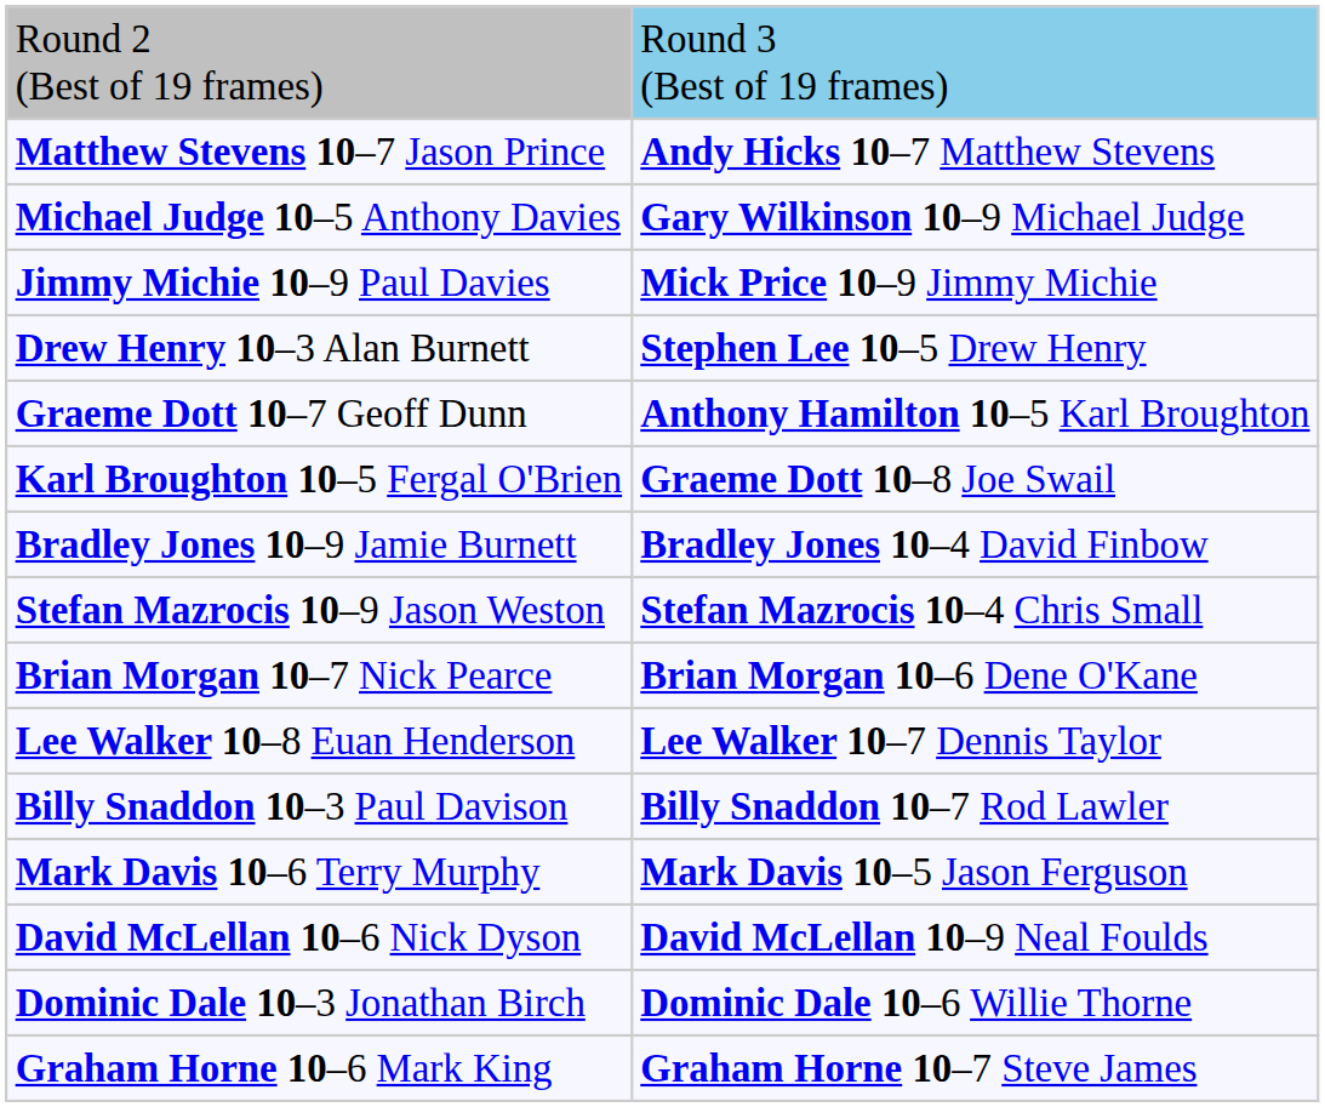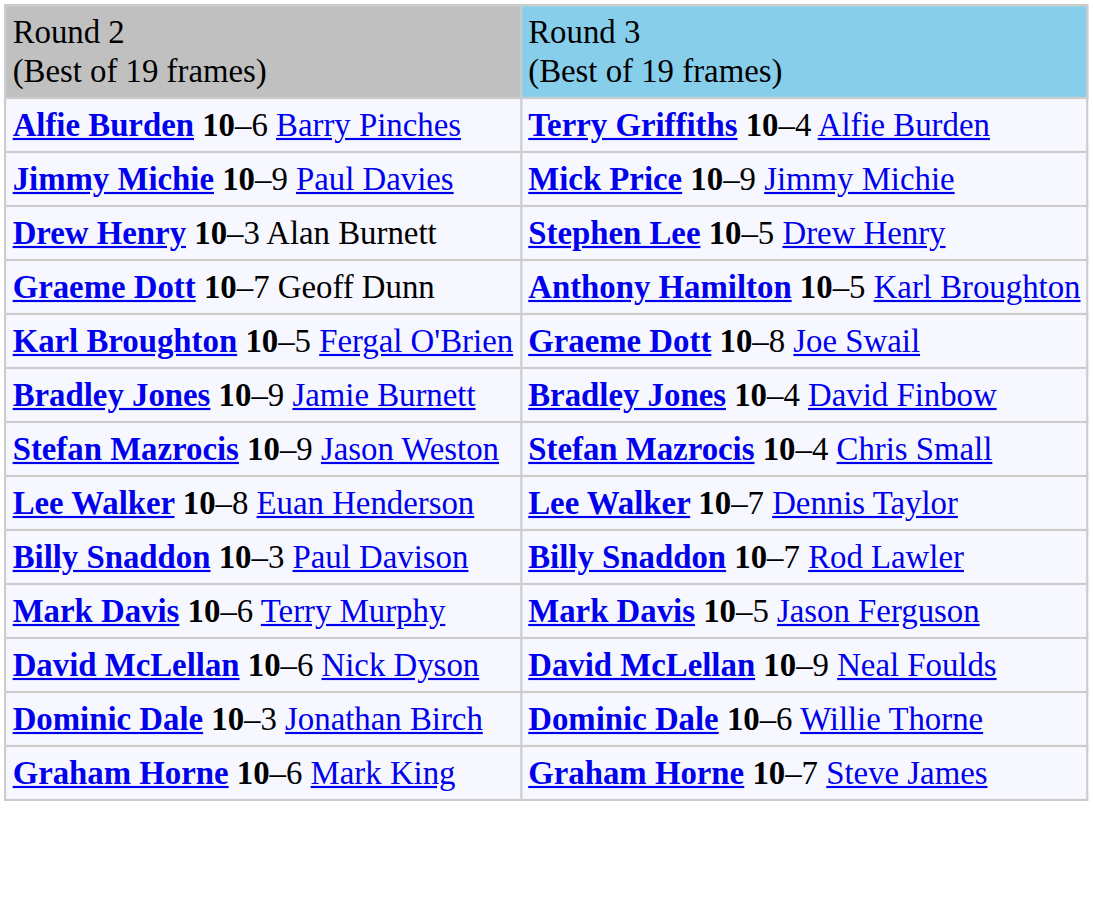 <table cellpadding="3" cellspacing="0" border="1" style="background:#f7f8ff; font-size:95%; border:#ccc solid 1px; border-collapse:collapse;">
 <tr>
 <td style="background:silver">Round 2<br>(Best of 19 frames)</td>
 <td style="background:skyblue">Round 3<br>(Best of 19 frames)</td>
 </tr>
 <tr>
-<td><strong> <a href='#'>Matthew Stevens</a>  10</strong>–7  <a href='#'>Jason Prince</a></td>
-<td><strong> <a href='#'>Andy Hicks</a> 10</strong>–7  <a href='#'>Matthew Stevens</a></td>
-</tr>
-<tr>
-<td><strong> <a href='#'>Michael Judge</a> 10</strong>–5  <a href='#'>Anthony Davies</a></td>
-<td><strong> <a href='#'>Gary Wilkinson</a> 10</strong>–9  <a href='#'>Michael Judge</a></td>
+<td><strong> <a href='#'>Alfie Burden</a> 10</strong>–6  <a href='#'>Barry Pinches</a></td>
+<td><strong> <a href='#'>Terry Griffiths</a> 10</strong>–4  <a href='#'>Alfie Burden</a></td>
 </tr>
 <tr>
 <td><strong> <a href='#'>Jimmy Michie</a> 10</strong>–9  <a href='#'>Paul Davies</a></td>
 <td><strong> <a href='#'>Mick Price</a> 10</strong>–9  <a href='#'>Jimmy Michie</a></td>
 </tr>
 <tr>
 <td><strong> <a href='#'>Drew Henry</a> 10</strong>–3  Alan Burnett</td>
 <td><strong> <a href='#'>Stephen Lee</a> 10</strong>–5  <a href='#'>Drew Henry</a></td>
 </tr>
 <tr>
 <td><strong> <a href='#'>Graeme Dott</a> 10</strong>–7  Geoff Dunn</td>
 <td><strong> <a href='#'>Anthony Hamilton</a> 10</strong>–5  <a href='#'>Karl Broughton</a></td>
 </tr>
 <tr>
 <td><strong> <a href='#'>Karl Broughton</a> 10</strong>–5  <a href='#'>Fergal O'Brien</a></td>
 <td><strong> <a href='#'>Graeme Dott</a> 10</strong>–8  <a href='#'>Joe Swail</a></td>
 </tr>
 <tr>
 <td><strong> <a href='#'>Bradley Jones</a> 10</strong>–9  <a href='#'>Jamie Burnett</a></td>
 <td><strong> <a href='#'>Bradley Jones</a> 10</strong>–4  <a href='#'>David Finbow</a></td>
 </tr>
 <tr>
 <td><strong> <a href='#'>Stefan Mazrocis</a> 10</strong>–9  <a href='#'>Jason Weston</a></td>
 <td><strong> <a href='#'>Stefan Mazrocis</a> 10</strong>–4  <a href='#'>Chris Small</a></td>
 </tr>
 <tr>
-<td><strong> <a href='#'>Brian Morgan</a> 10</strong>–7  <a href='#'>Nick Pearce</a></td>
-<td><strong> <a href='#'>Brian Morgan</a> 10</strong>–6  <a href='#'>Dene O'Kane</a></td>
-</tr>
-<tr>
 <td><strong> <a href='#'>Lee Walker</a> 10</strong>–8  <a href='#'>Euan Henderson</a></td>
 <td><strong> <a href='#'>Lee Walker</a> 10</strong>–7  <a href='#'>Dennis Taylor</a></td>
 </tr>
 <tr>
 <td><strong> <a href='#'>Billy Snaddon</a> 10</strong>–3  <a href='#'>Paul Davison</a></td>
 <td><strong> <a href='#'>Billy Snaddon</a> 10</strong>–7  <a href='#'>Rod Lawler</a></td>
 </tr>
 <tr>
 <td><strong> <a href='#'>Mark Davis</a> 10</strong>–6  <a href='#'>Terry Murphy</a></td>
 <td><strong> <a href='#'>Mark Davis</a> 10</strong>–5  <a href='#'>Jason Ferguson</a></td>
 </tr>
 <tr>
 <td><strong> <a href='#'>David McLellan</a> 10</strong>–6  <a href='#'>Nick Dyson</a></td>
 <td><strong> <a href='#'>David McLellan</a> 10</strong>–9  <a href='#'>Neal Foulds</a></td>
 </tr>
 <tr>
 <td><strong> <a href='#'>Dominic Dale</a> 10</strong>–3  <a href='#'>Jonathan Birch</a></td>
 <td><strong> <a href='#'>Dominic Dale</a> 10</strong>–6  <a href='#'>Willie Thorne</a></td>
 </tr>
 <tr>
 <td><strong> <a href='#'>Graham Horne</a> 10</strong>–6  <a href='#'>Mark King</a></td>
 <td><strong> <a href='#'>Graham Horne</a> 10</strong>–7  <a href='#'>Steve James</a></td>
 </tr>
 </table>
